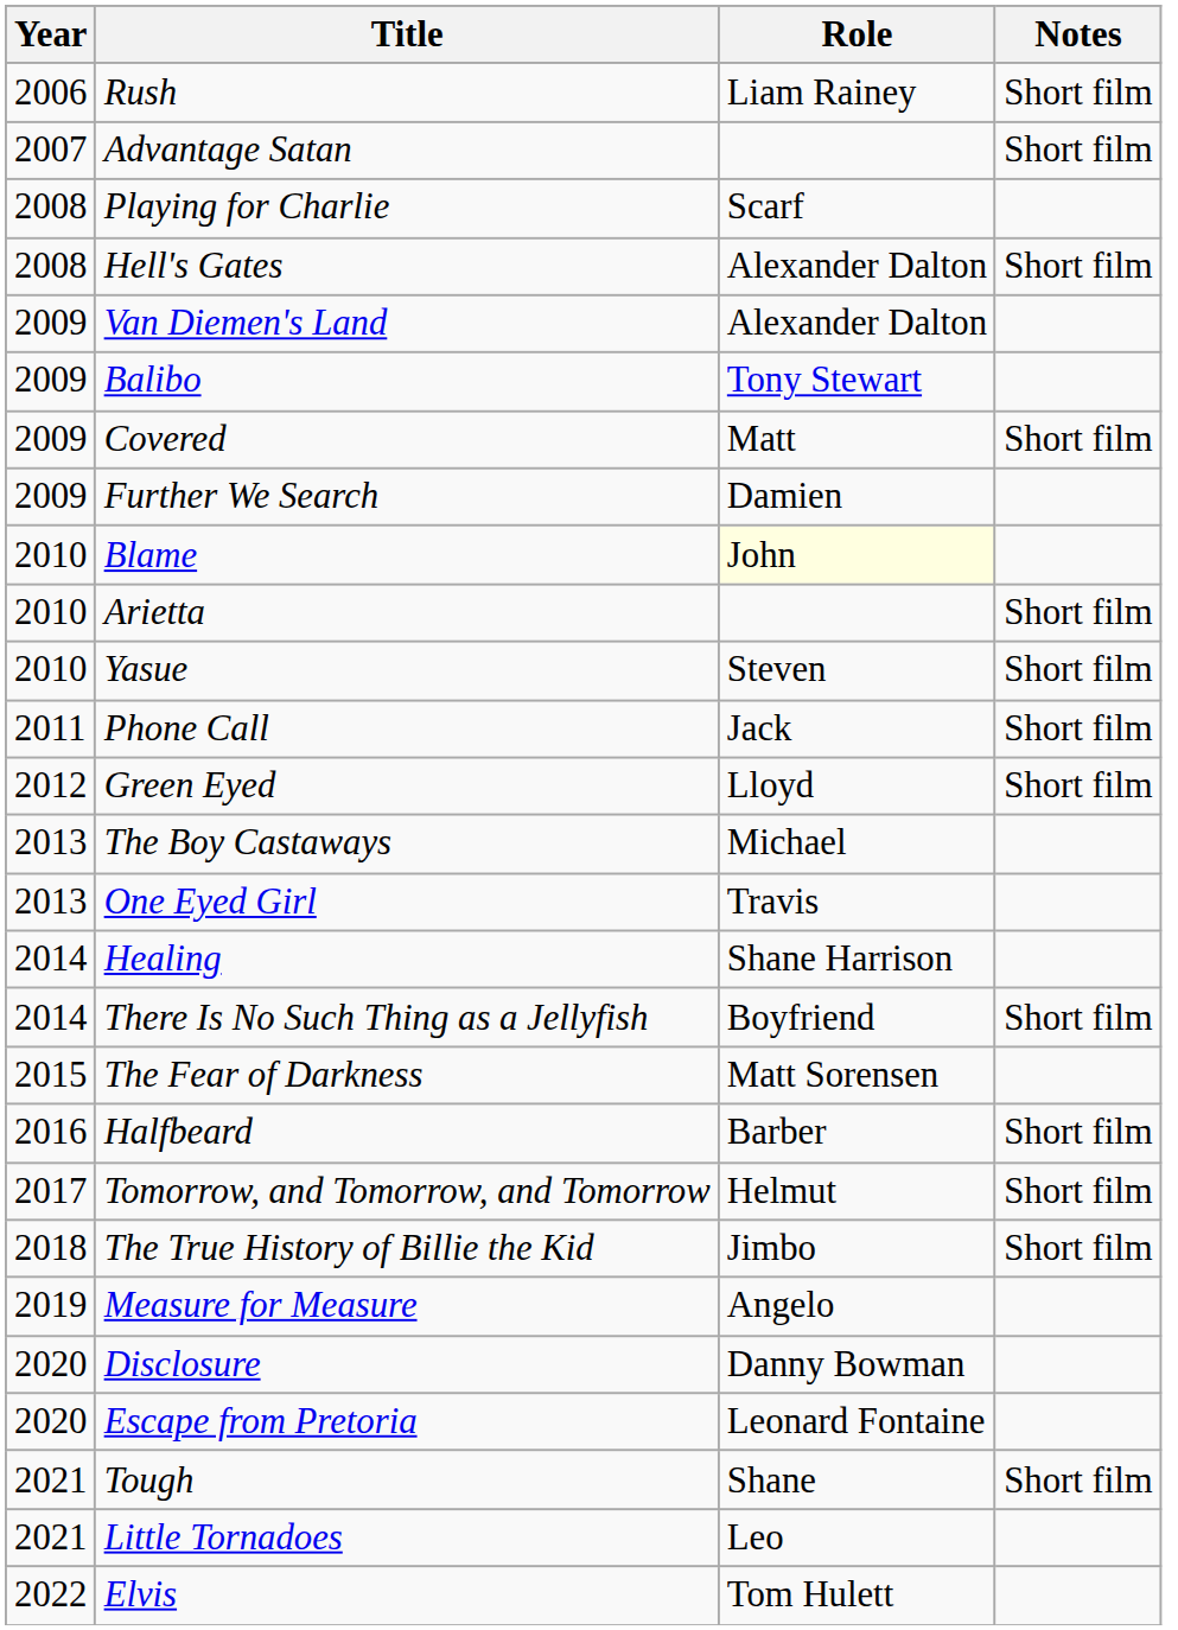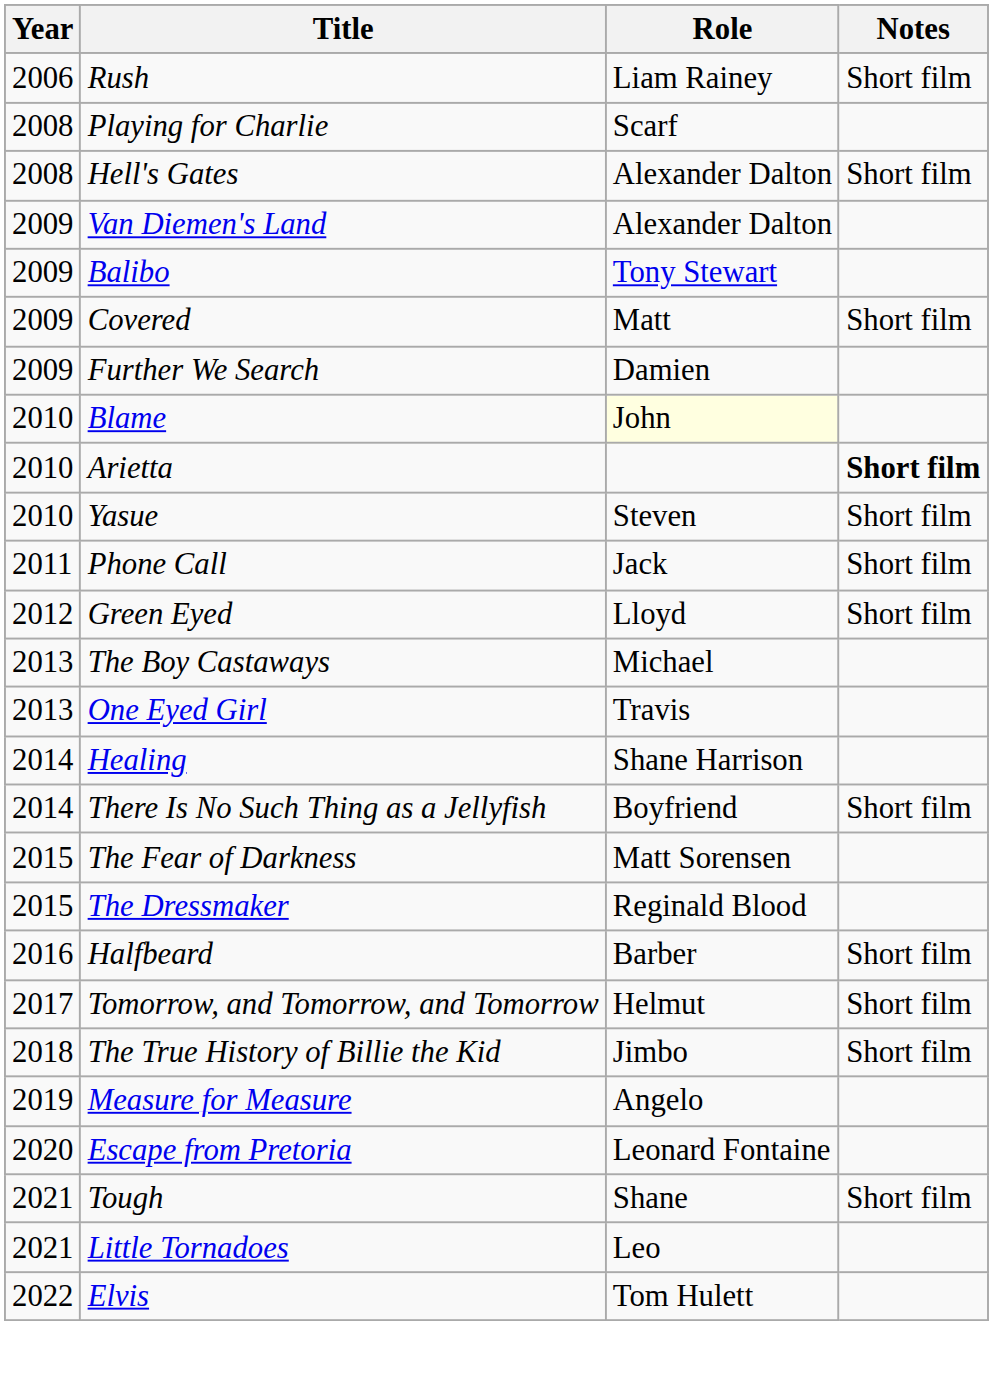 <table class=wikitable>
 <tr>
 <th>Year</th>
 <th>Title</th>
 <th>Role</th>
 <th>Notes</th>
 </tr>
 <tr>
 <td>2006</td>
 <td><em>Rush</em></td>
 <td>Liam Rainey</td>
-<td>Short film</td>
-</tr>
-<tr>
-<td>2007</td>
-<td><em>Advantage Satan</em></td>
-<td></td>
 <td>Short film</td>
 </tr>
 <tr>
 <td>2008</td>
 <td><em>Playing for Charlie</em></td>
 <td>Scarf</td>
 <td></td>
 </tr>
 <tr>
 <td>2008</td>
 <td><em>Hell's Gates</em></td>
 <td>Alexander Dalton</td>
 <td>Short film</td>
 </tr>
 <tr>
 <td>2009</td>
 <td><em><a href='#'>Van Diemen's Land</a></em></td>
 <td>Alexander Dalton</td>
 <td></td>
 </tr>
 <tr>
 <td>2009</td>
 <td><em><a href='#'>Balibo</a></em></td>
 <td><a href='#'>Tony Stewart</a></td>
 <td></td>
 </tr>
 <tr>
 <td>2009</td>
 <td><em>Covered</em></td>
 <td>Matt</td>
 <td>Short film</td>
 </tr>
 <tr>
 <td>2009</td>
 <td><em>Further We Search</em></td>
 <td>Damien</td>
 <td></td>
 </tr>
 <tr>
 <td>2010</td>
 <td><em><a href='#'>Blame</a></em></td>
 <td style="background: lightyellow;">John</td>
 <td></td>
 </tr>
 <tr>
 <td>2010</td>
 <td><em>Arietta</em></td>
 <td></td>
-<td>Short film</td>
+<td><strong>Short film</strong></td>
 </tr>
 <tr>
 <td>2010</td>
 <td><em>Yasue</em></td>
 <td>Steven</td>
 <td>Short film</td>
 </tr>
 <tr>
 <td>2011</td>
 <td><em>Phone Call</em></td>
 <td>Jack</td>
 <td>Short film</td>
 </tr>
 <tr>
 <td>2012</td>
 <td><em>Green Eyed</em></td>
 <td>Lloyd</td>
 <td>Short film</td>
 </tr>
 <tr>
 <td>2013</td>
 <td><em>The Boy Castaways</em></td>
 <td>Michael</td>
 <td></td>
 </tr>
 <tr>
 <td>2013</td>
 <td><em><a href='#'>One Eyed Girl</a></em></td>
 <td>Travis</td>
 <td></td>
 </tr>
 <tr>
 <td>2014</td>
 <td><em><a href='#'>Healing</a></em></td>
 <td>Shane Harrison</td>
 <td></td>
 </tr>
 <tr>
 <td>2014</td>
 <td><em>There Is No Such Thing as a Jellyfish</em></td>
 <td>Boyfriend</td>
 <td>Short film</td>
 </tr>
 <tr>
 <td>2015</td>
 <td><em>The Fear of Darkness</em></td>
 <td>Matt Sorensen</td>
 <td></td>
 </tr>
 <tr>
+<td>2015</td>
+<td><em><a href='#'>The Dressmaker</a></em></td>
+<td>Reginald Blood</td>
+<td></td>
+</tr>
+<tr>
 <td>2016</td>
 <td><em>Halfbeard</em></td>
 <td>Barber</td>
 <td>Short film</td>
 </tr>
 <tr>
 <td>2017</td>
 <td><em>Tomorrow, and Tomorrow, and Tomorrow</em></td>
 <td>Helmut</td>
 <td>Short film</td>
 </tr>
 <tr>
 <td>2018</td>
 <td><em>The True History of Billie the Kid</em></td>
 <td>Jimbo</td>
 <td>Short film</td>
 </tr>
 <tr>
 <td>2019</td>
 <td><em><a href='#'>Measure for Measure</a></em></td>
 <td>Angelo</td>
-<td></td>
-</tr>
-<tr>
-<td>2020</td>
-<td><em><a href='#'>Disclosure</a></em></td>
-<td>Danny Bowman</td>
 <td></td>
 </tr>
 <tr>
 <td>2020</td>
 <td><em><a href='#'>Escape from Pretoria</a></em></td>
 <td>Leonard Fontaine</td>
 <td></td>
 </tr>
 <tr>
 <td>2021</td>
 <td><em>Tough</em></td>
 <td>Shane</td>
 <td>Short film</td>
 </tr>
 <tr>
 <td>2021</td>
 <td><em><a href='#'>Little Tornadoes</a></em></td>
 <td>Leo</td>
 <td></td>
 </tr>
 <tr>
 <td>2022</td>
 <td><em><a href='#'>Elvis</a></em></td>
 <td>Tom Hulett</td>
 <td></td>
 </tr>
 </table>
